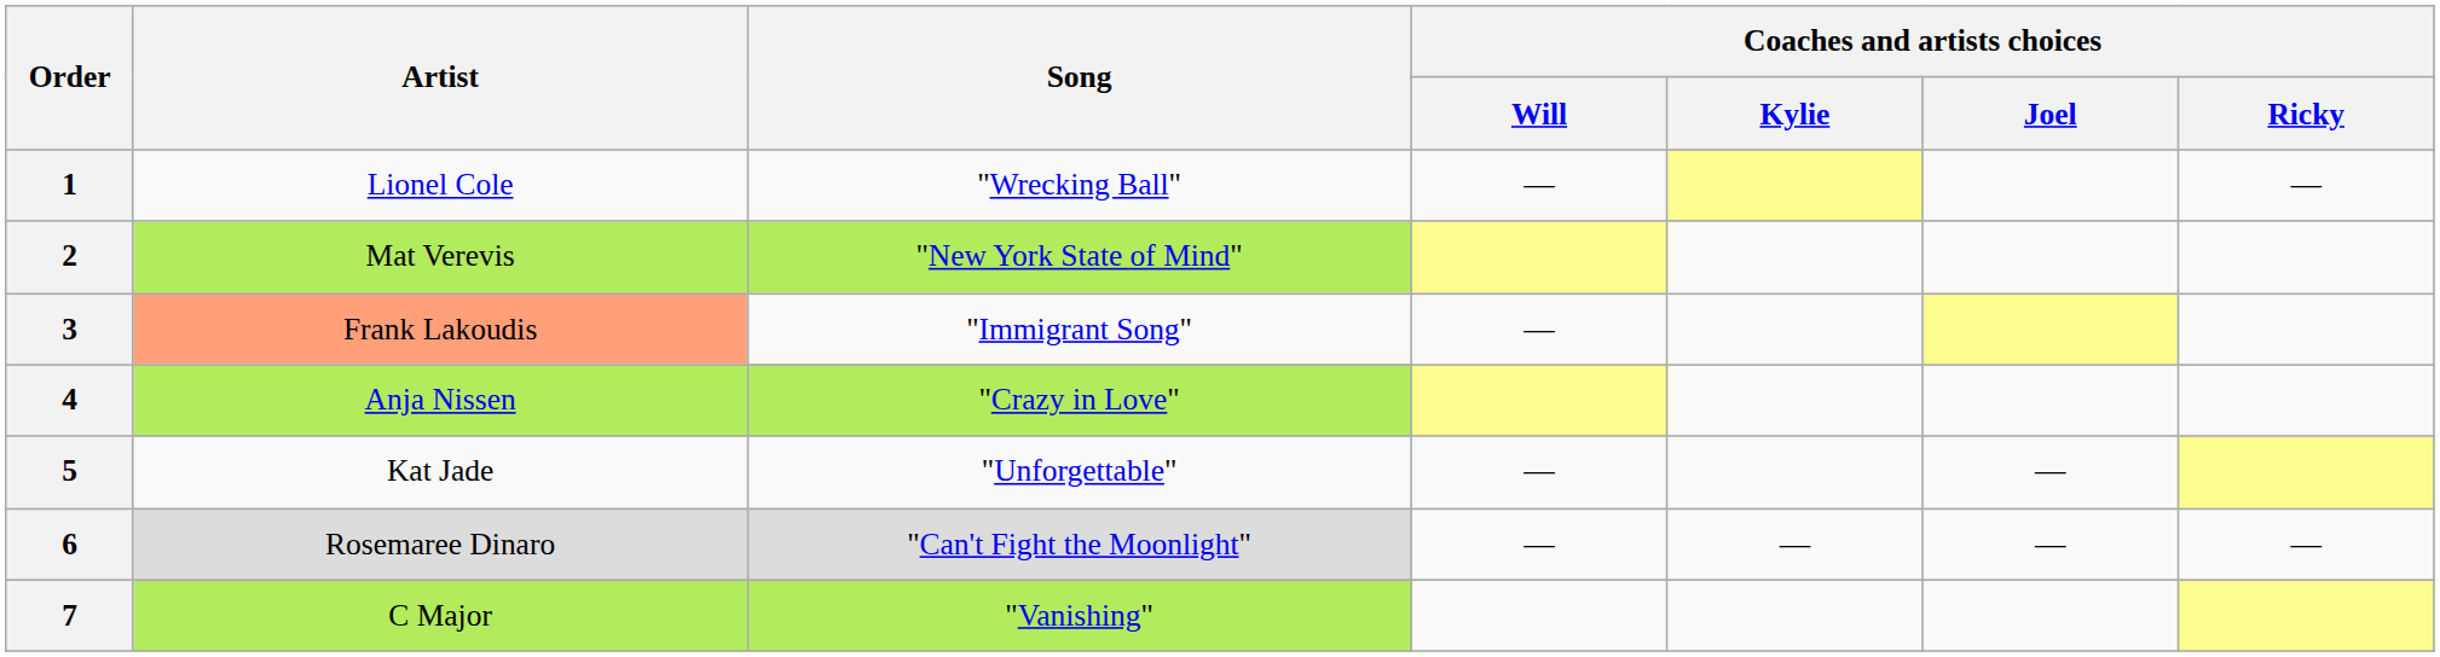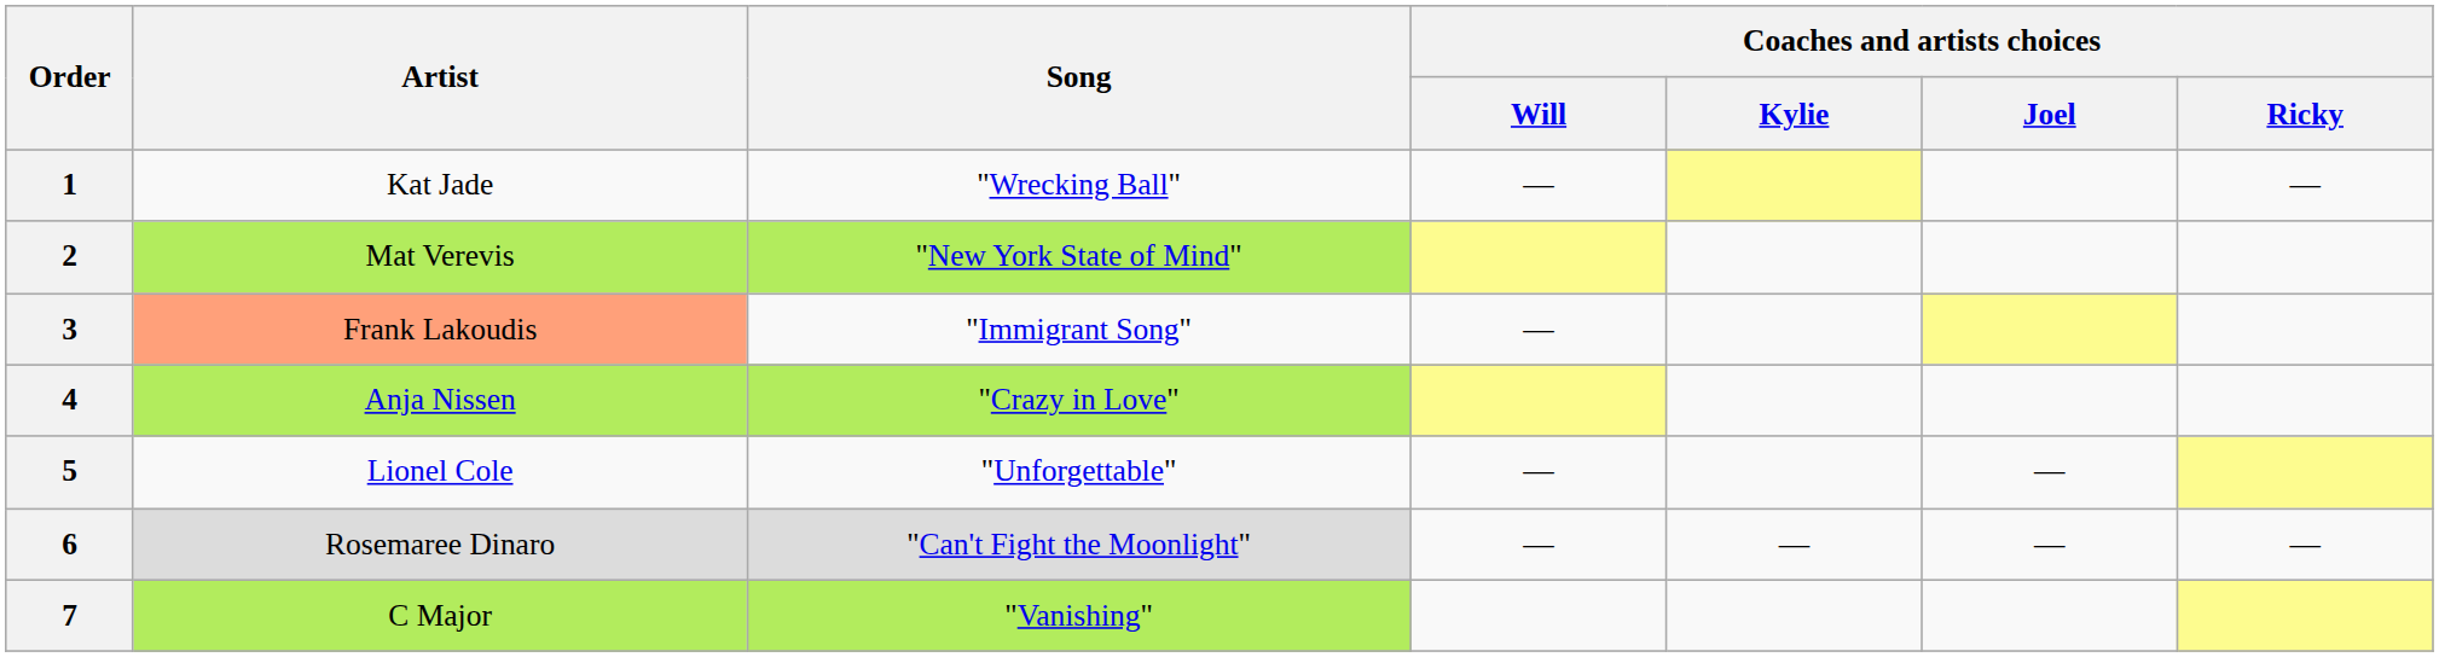 <table class="wikitable" style="text-align:center; line-height:30px; width:100%;">
 <tr>
 <th scope="col" rowspan="2" style="width:05%;">Order</th>
 <th scope="col" rowspan="2" style="width:24%;">Artist</th>
 <th scope="col" rowspan="2" style="width:26%;">Song</th>
 <th colspan="4" style="width:40%;">Coaches and artists choices</th>
 </tr>
 <tr>
 <th style="width:10%;"><a href='#'>Will</a></th>
 <th style="width:10%;"><a href='#'>Kylie</a></th>
 <th style="width:10%;"><a href='#'>Joel</a></th>
 <th style="width:10%;"><a href='#'>Ricky</a></th>
 </tr>
 <tr>
 <th scope="col">1</th>
-<td><a href='#'>Lionel Cole</a></td>
+<td>Kat Jade</td>
 <td>"<a href='#'>Wrecking Ball</a>"</td>
 <td>—</td>
 <td style="background:#fdfc8f;"><strong></strong></td>
 <td><strong></strong></td>
 <td>—</td>
 </tr>
 <tr>
 <th scope="col">2</th>
 <td style="background-color:#B2EC5D;">Mat Verevis</td>
 <td style="background-color:#B2EC5D;">"<a href='#'>New York State of Mind</a>"</td>
 <td style="background:#fdfc8f;"><strong></strong></td>
 <td><strong></strong></td>
 <td><strong></strong></td>
 <td><strong></strong></td>
 </tr>
 <tr>
 <th scope="col">3</th>
 <td style="background: lightsalmon;">Frank Lakoudis</td>
 <td>"<a href='#'>Immigrant Song</a>"</td>
 <td>—</td>
 <td><strong></strong></td>
 <td style="background:#fdfc8f;"><strong></strong></td>
 <td><strong></strong></td>
 </tr>
 <tr>
 <th scope="col">4</th>
 <td style="background-color:#B2EC5D;"><a href='#'>Anja Nissen</a></td>
 <td style="background-color:#B2EC5D;">"<a href='#'>Crazy in Love</a>"</td>
 <td style="background:#fdfc8f;"><strong></strong></td>
 <td><strong></strong></td>
 <td><strong></strong></td>
 <td><strong></strong></td>
 </tr>
 <tr>
 <th scope="col">5</th>
-<td>Kat Jade</td>
+<td><a href='#'>Lionel Cole</a></td>
 <td>"<a href='#'>Unforgettable</a>"</td>
 <td>—</td>
 <td><strong></strong></td>
 <td>—</td>
 <td style="background:#fdfc8f;"><strong></strong></td>
 </tr>
 <tr>
 <th scope="col">6</th>
 <td style="background:#DCDCDC;">Rosemaree Dinaro</td>
 <td style="background:#DCDCDC;">"<a href='#'>Can't Fight the Moonlight</a>"</td>
 <td>—</td>
 <td>—</td>
 <td>—</td>
 <td>—</td>
 </tr>
 <tr>
 <th scope="col">7</th>
 <td style="background-color:#B2EC5D;">C Major</td>
 <td style="background-color:#B2EC5D;">"<a href='#'>Vanishing</a>"</td>
 <td><strong></strong></td>
 <td><strong></strong></td>
 <td><strong></strong></td>
 <td style="background:#fdfc8f;"><strong></strong></td>
 </tr>
 </table>
